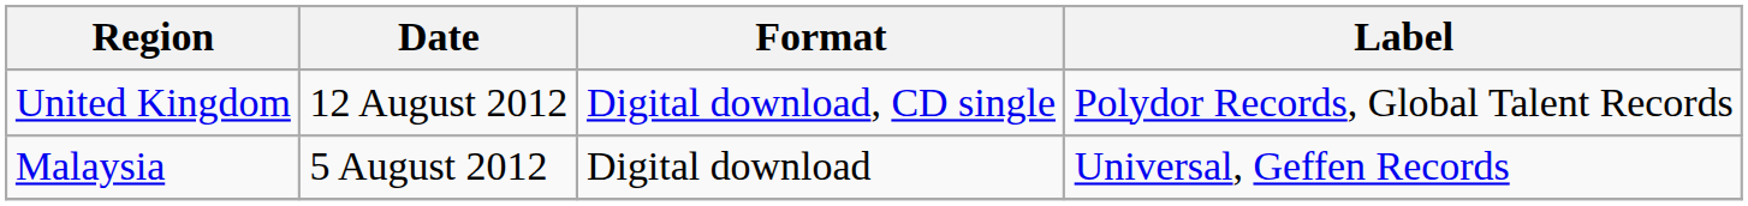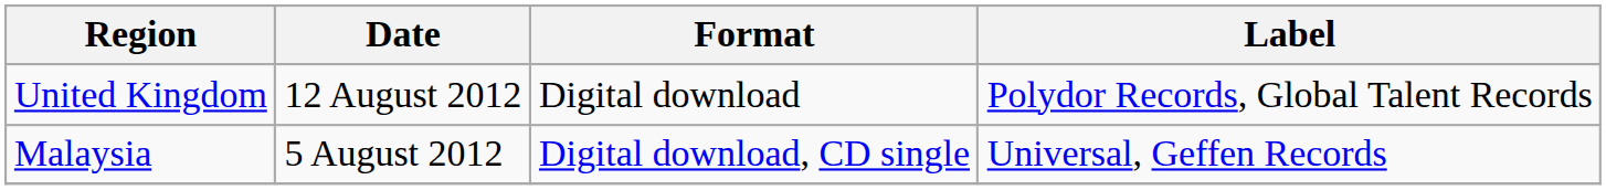 <table class=wikitable>
 <tr>
 <th>Region</th>
 <th>Date</th>
 <th>Format</th>
 <th>Label</th>
 </tr>
 <tr>
 <td><a href='#'>United Kingdom</a></td>
 <td>12 August 2012</td>
-<td><a href='#'>Digital download</a>, <a href='#'>CD single</a></td>
+<td>Digital download</td>
 <td><a href='#'>Polydor Records</a>, Global Talent Records</td>
 </tr>
 <tr>
 <td><a href='#'>Malaysia</a></td>
 <td>5 August 2012</td>
-<td>Digital download</td>
+<td><a href='#'>Digital download</a>, <a href='#'>CD single</a></td>
 <td><a href='#'>Universal</a>, <a href='#'>Geffen Records</a></td>
 </tr>
 <tr>
 </tr>
 </table>
